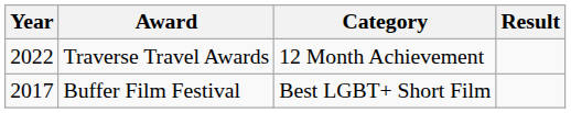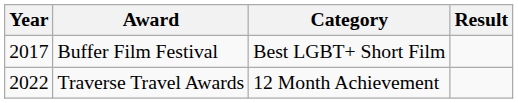 <table class="wikitable sortable">
 <tr>
 <th>Year</th>
 <th>Award</th>
 <th>Category</th>
 <th>Result</th>
 </tr>
 <tr>
+<td>2017</td>
+<td>Buffer Film Festival</td>
+<td>Best LGBT+ Short Film</td>
+<td></td>
+</tr>
+<tr>
 <td>2022</td>
 <td>Traverse Travel Awards</td>
 <td>12 Month Achievement</td>
 <td></td>
 </tr>
-<tr>
-<td>2017</td>
-<td>Buffer Film Festival</td>
-<td>Best LGBT+ Short Film</td>
-<td></td>
-</tr>
 </table>
